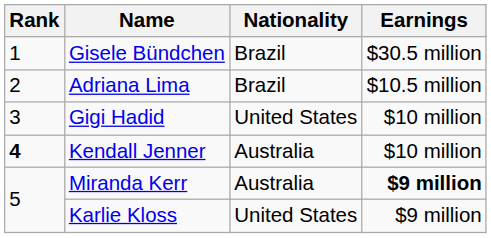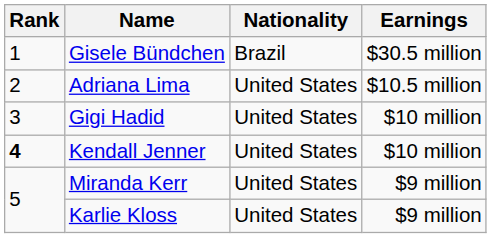 <table class="wikitable sortable" border="0">
 <tr>
 <th scope="col">Rank</th>
 <th scope="col">Name</th>
 <th scope="col">Nationality</th>
 <th scope="col">Earnings</th>
 </tr>
 <tr>
 <td>1</td>
 <td><a href='#'>Gisele Bündchen</a></td>
 <td>Brazil</td>
 <td align="right">$30.5 million</td>
 </tr>
 <tr>
 <td>2</td>
 <td><a href='#'>Adriana Lima</a></td>
-<td>Brazil</td>
+<td>United States</td>
 <td align="right">$10.5 million</td>
 </tr>
 <tr>
 <td>3</td>
 <td><a href='#'>Gigi Hadid</a></td>
 <td>United States</td>
 <td align="right">$10 million</td>
 </tr>
 <tr>
 <td><strong>4</strong></td>
 <td><a href='#'>Kendall Jenner</a></td>
-<td>Australia</td>
+<td>United States</td>
 <td align="right">$10 million</td>
 </tr>
 <tr>
 <td rowspan="2">5</td>
 <td><a href='#'>Miranda Kerr</a></td>
-<td>Australia</td>
-<td align="right"><strong>$9 million</strong></td>
+<td>United States</td>
+<td align="right">$9 million</td>
 </tr>
 <tr>
 <td><a href='#'>Karlie Kloss</a></td>
 <td>United States</td>
 <td align="right">$9 million</td>
 </tr>
 </table>
